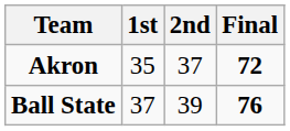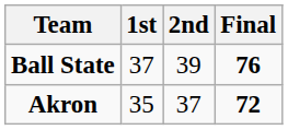 <table class="wikitable" style="text-align:center">
 <tr>
 <th>Team</th>
 <th>1st</th>
 <th>2nd</th>
 <th>Final</th>
 </tr>
 <tr>
+<td><strong>Ball State</strong></td>
+<td>37</td>
+<td>39</td>
+<td><strong>76</strong></td>
+</tr>
+<tr>
 <td><strong>Akron</strong></td>
 <td>35</td>
 <td>37</td>
 <td><strong>72</strong></td>
 </tr>
-<tr>
-<td><strong>Ball State</strong></td>
-<td>37</td>
-<td>39</td>
-<td><strong>76</strong></td>
-</tr>
 </table>
